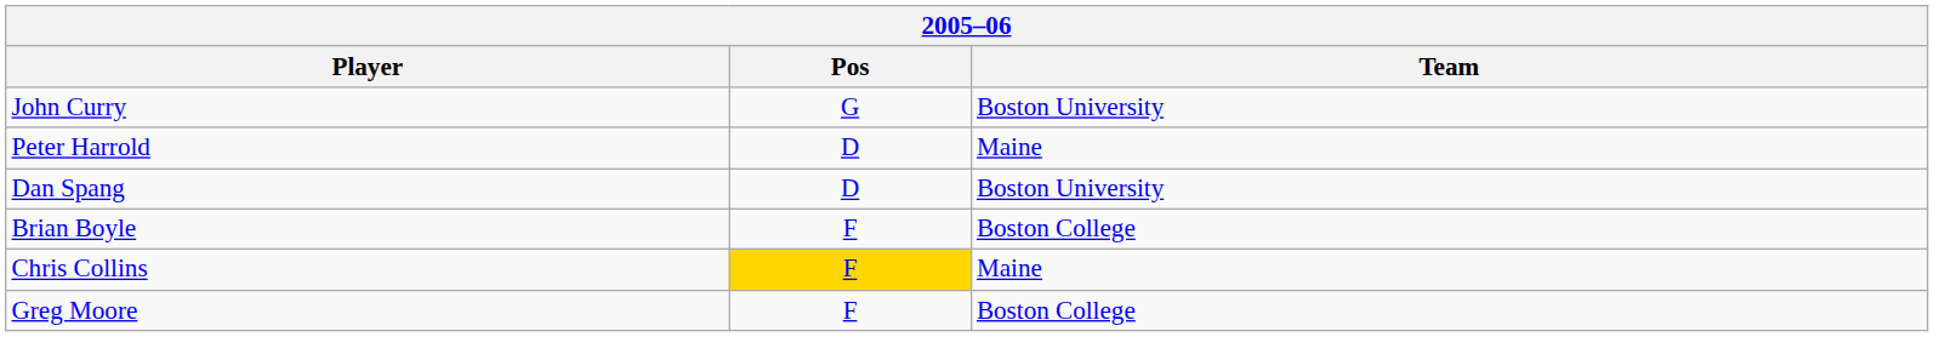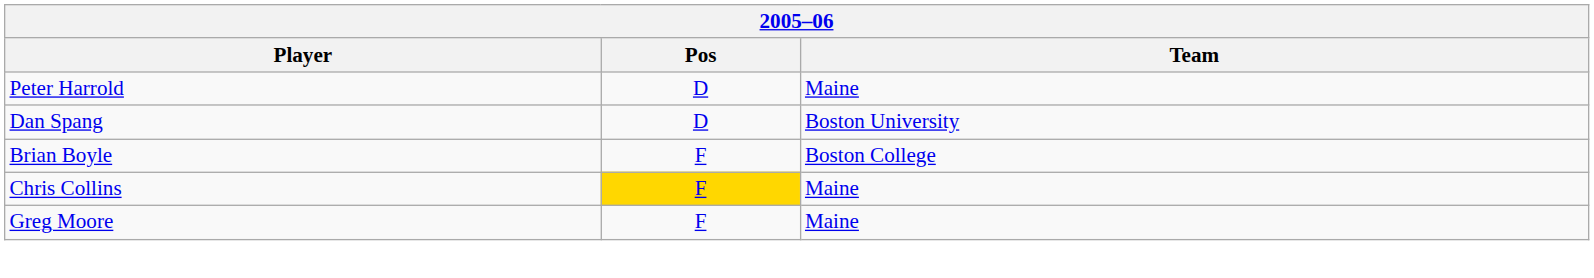 <table class="wikitable" width=95%>
 <tr>
 <th colspan=3><a href='#'>2005–06</a></th>
 </tr>
 <tr>
 <th>Player</th>
 <th>Pos</th>
 <th>Team</th>
-</tr>
-<tr>
-<td><a href='#'>John Curry</a></td>
-<td align=center><a href='#'>G</a></td>
-<td><a href='#'>Boston University</a></td>
 </tr>
 <tr>
 <td><a href='#'>Peter Harrold</a></td>
 <td align=center><a href='#'>D</a></td>
 <td><a href='#'>Maine</a></td>
 </tr>
 <tr>
 <td><a href='#'>Dan Spang</a></td>
 <td align=center><a href='#'>D</a></td>
 <td><a href='#'>Boston University</a></td>
 </tr>
 <tr>
 <td><a href='#'>Brian Boyle</a></td>
 <td align=center><a href='#'>F</a></td>
 <td><a href='#'>Boston College</a></td>
 </tr>
 <tr>
 <td><a href='#'>Chris Collins</a></td>
 <td align=center style="background: gold;"><a href='#'>F</a></td>
 <td><a href='#'>Maine</a></td>
 </tr>
 <tr>
 <td><a href='#'>Greg Moore</a></td>
 <td align=center><a href='#'>F</a></td>
-<td><a href='#'>Boston College</a></td>
+<td><a href='#'>Maine</a></td>
 </tr>
 </table>
